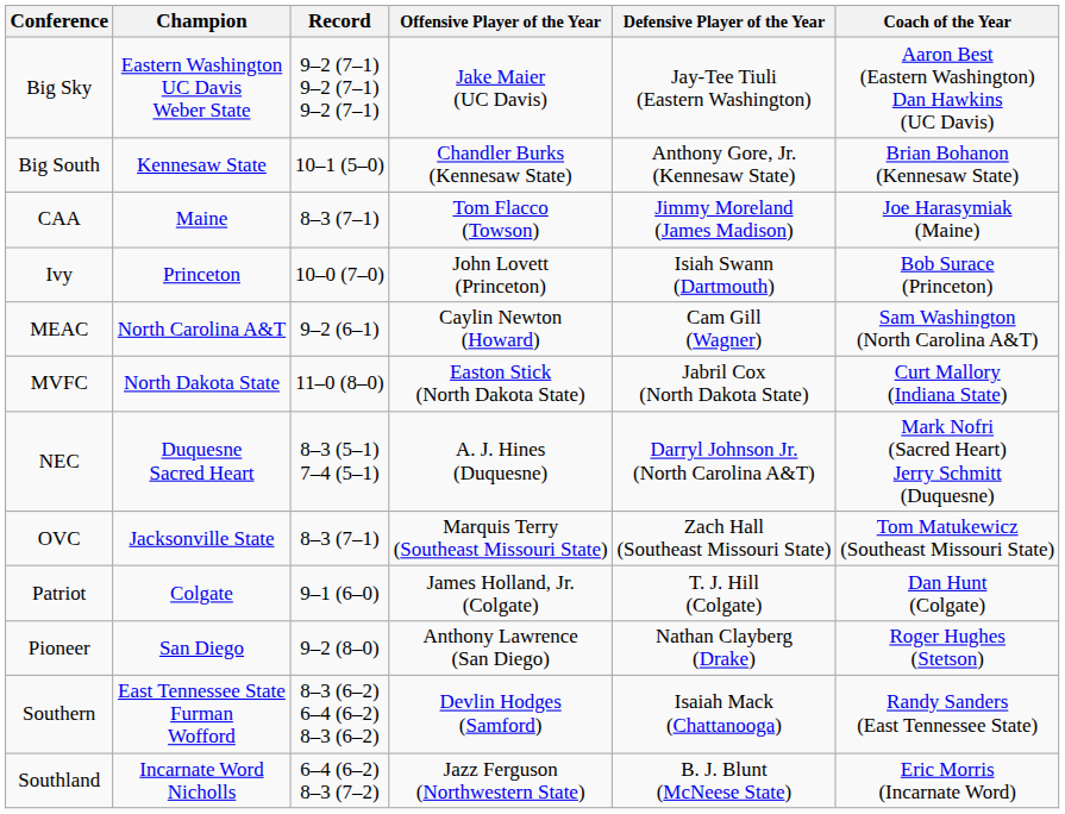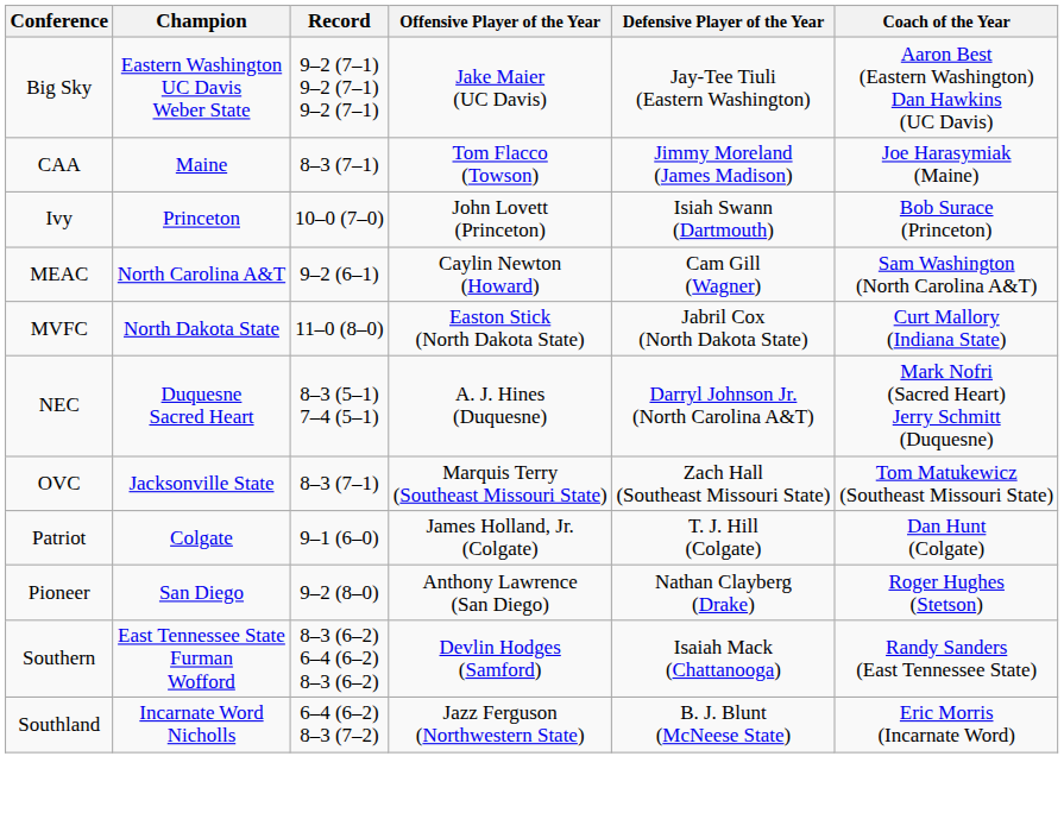 <table class="wikitable" style="text-align:center;">
 <tr>
 <th>Conference</th>
 <th>Champion</th>
 <th>Record</th>
 <th><small>Offensive Player of the Year</small></th>
 <th><small>Defensive Player of the Year</small></th>
 <th><small>Coach of the Year</small></th>
 </tr>
 <tr>
 <td>Big Sky</td>
 <td><a href='#'>Eastern Washington</a><br><a href='#'>UC Davis</a><br><a href='#'>Weber State</a></td>
 <td>9–2 (7–1)<br>9–2 (7–1)<br>9–2 (7–1)</td>
 <td><a href='#'>Jake Maier</a><br>(UC Davis)</td>
 <td>Jay-Tee Tiuli<br>(Eastern Washington)</td>
 <td><a href='#'>Aaron Best</a><br>(Eastern Washington)<br><a href='#'>Dan Hawkins</a><br>(UC Davis)</td>
-</tr>
-<tr>
-<td>Big South</td>
-<td><a href='#'>Kennesaw State</a></td>
-<td>10–1 (5–0)</td>
-<td><a href='#'>Chandler Burks</a><br>(Kennesaw State)</td>
-<td>Anthony Gore, Jr.<br>(Kennesaw State)</td>
-<td><a href='#'>Brian Bohanon</a><br>(Kennesaw State)</td>
 </tr>
 <tr>
 <td>CAA</td>
 <td><a href='#'>Maine</a></td>
 <td>8–3 (7–1)</td>
 <td><a href='#'>Tom Flacco</a><br>(<a href='#'>Towson</a>)</td>
 <td><a href='#'>Jimmy Moreland</a><br>(<a href='#'>James Madison</a>)</td>
 <td><a href='#'>Joe Harasymiak</a><br>(Maine)</td>
 </tr>
 <tr>
 <td>Ivy</td>
 <td><a href='#'>Princeton</a></td>
 <td>10–0 (7–0)</td>
 <td>John Lovett<br>(Princeton)</td>
 <td>Isiah Swann<br>(<a href='#'>Dartmouth</a>)</td>
 <td><a href='#'>Bob Surace</a><br>(Princeton)</td>
 </tr>
 <tr>
 <td>MEAC</td>
 <td><a href='#'>North Carolina A&T</a></td>
 <td>9–2 (6–1)</td>
 <td>Caylin Newton<br>(<a href='#'>Howard</a>)</td>
 <td>Cam Gill<br>(<a href='#'>Wagner</a>)</td>
 <td><a href='#'>Sam Washington</a><br>(North Carolina A&T)</td>
 </tr>
 <tr>
 <td>MVFC</td>
 <td><a href='#'>North Dakota State</a></td>
 <td>11–0 (8–0)</td>
 <td><a href='#'>Easton Stick</a><br>(North Dakota State)</td>
 <td>Jabril Cox<br>(North Dakota State)</td>
 <td><a href='#'>Curt Mallory</a><br>(<a href='#'>Indiana State</a>)</td>
 </tr>
 <tr>
 <td>NEC</td>
 <td><a href='#'>Duquesne</a><br><a href='#'>Sacred Heart</a></td>
 <td>8–3 (5–1)<br>7–4 (5–1)</td>
 <td>A. J. Hines<br>(Duquesne)</td>
 <td><a href='#'>Darryl Johnson Jr.</a><br>(North Carolina A&T)</td>
 <td><a href='#'>Mark Nofri</a><br>(Sacred Heart)<br><a href='#'>Jerry Schmitt</a><br>(Duquesne)</td>
 </tr>
 <tr>
 <td>OVC</td>
 <td><a href='#'>Jacksonville State</a></td>
 <td>8–3 (7–1)</td>
 <td>Marquis Terry<br>(<a href='#'>Southeast Missouri State</a>)</td>
 <td>Zach Hall<br>(Southeast Missouri State)</td>
 <td><a href='#'>Tom Matukewicz</a><br>(Southeast Missouri State)</td>
 </tr>
 <tr>
 <td>Patriot</td>
 <td><a href='#'>Colgate</a></td>
 <td>9–1 (6–0)</td>
 <td>James Holland, Jr.<br>(Colgate)</td>
 <td>T. J. Hill<br>(Colgate)</td>
 <td><a href='#'>Dan Hunt</a><br>(Colgate)</td>
 </tr>
 <tr>
 <td>Pioneer</td>
 <td><a href='#'>San Diego</a></td>
 <td>9–2 (8–0)</td>
 <td>Anthony Lawrence<br>(San Diego)</td>
 <td>Nathan Clayberg<br>(<a href='#'>Drake</a>)</td>
 <td><a href='#'>Roger Hughes</a><br>(<a href='#'>Stetson</a>)</td>
 </tr>
 <tr>
 <td>Southern</td>
 <td><a href='#'>East Tennessee State</a><br><a href='#'>Furman</a><br><a href='#'>Wofford</a></td>
 <td>8–3 (6–2)<br>6–4 (6–2)<br>8–3 (6–2)</td>
 <td><a href='#'>Devlin Hodges</a><br>(<a href='#'>Samford</a>)</td>
 <td>Isaiah Mack<br>(<a href='#'>Chattanooga</a>)</td>
 <td><a href='#'>Randy Sanders</a><br>(East Tennessee State)</td>
 </tr>
 <tr>
 <td>Southland</td>
 <td><a href='#'>Incarnate Word</a><br><a href='#'>Nicholls</a></td>
 <td>6–4 (6–2)<br>8–3 (7–2)</td>
 <td>Jazz Ferguson<br>(<a href='#'>Northwestern State</a>)</td>
 <td>B. J. Blunt<br>(<a href='#'>McNeese State</a>)</td>
 <td><a href='#'>Eric Morris</a><br>(Incarnate Word)</td>
 </tr>
 </table>
